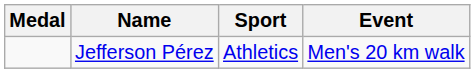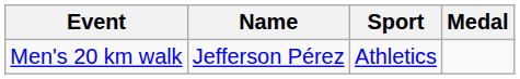 <table class="wikitable sortable" style=font-size:90%>
 <tr>
-<th>Medal</th>
+<th>Event</th>
 <th>Name</th>
 <th>Sport</th>
-<th>Event</th>
+<th>Medal</th>
 </tr>
 <tr>
-<td></td>
+<td><a href='#'>Men's 20 km walk</a></td>
 <td><a href='#'>Jefferson Pérez</a></td>
 <td><a href='#'>Athletics</a></td>
-<td><a href='#'>Men's 20 km walk</a></td>
+<td></td>
 </tr>
 </table>
